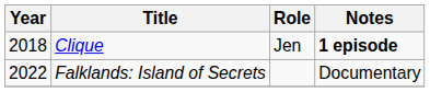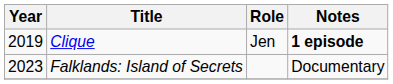 <table class="wikitable sortable">
 <tr>
 <th>Year</th>
 <th>Title</th>
 <th>Role</th>
 <th class="unsortable">Notes</th>
 </tr>
 <tr>
-<td>2018</td>
+<td>2019</td>
 <td><em><a href='#'>Clique</a></em></td>
 <td>Jen</td>
 <td><strong>1 episode</strong></td>
 </tr>
 <tr>
-<td>2022</td>
+<td>2023</td>
 <td><em>Falklands: Island of Secrets</em></td>
 <td></td>
 <td>Documentary</td>
 </tr>
 <tr>
 </tr>
 </table>
